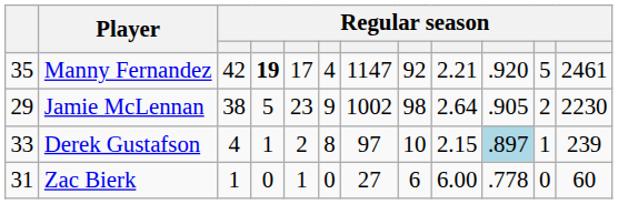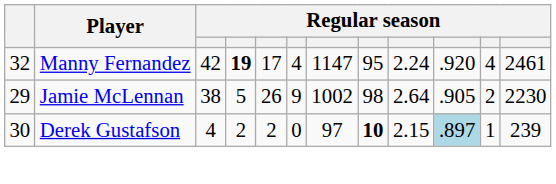 <table class="wikitable plainrowheaders" style="text-align:center;">
 <tr>
 <th scope="col" rowspan="2"></th>
 <th scope="col" rowspan="2">Player</th>
 <th scope=colgroup colspan=10>Regular season</th>
 </tr>
 <tr>
 <th scope="col"></th>
 <th scope="col"></th>
 <th scope="col"></th>
 <th scope="col"></th>
 <th scope="col"></th>
 <th scope="col"></th>
 <th scope="col"></th>
 <th scope="col"></th>
 <th scope="col"></th>
 <th scope="col"></th>
 </tr>
 <tr>
-<td scope="row">35</td>
+<td scope="row">32</td>
 <td align="left"><a href='#'>Manny Fernandez</a></td>
 <td>42</td>
 <td><strong>19</strong></td>
 <td>17</td>
 <td>4</td>
 <td>1147</td>
-<td>92</td>
-<td>2.21</td>
+<td>95</td>
+<td>2.24</td>
 <td>.920</td>
-<td>5</td>
+<td>4</td>
 <td>2461</td>
 </tr>
 <tr>
 <td scope="row">29</td>
 <td align="left"><a href='#'>Jamie McLennan</a></td>
 <td>38</td>
 <td>5</td>
-<td>23</td>
+<td>26</td>
 <td>9</td>
 <td>1002</td>
 <td>98</td>
 <td>2.64</td>
 <td>.905</td>
 <td>2</td>
 <td>2230</td>
 </tr>
 <tr>
-<td scope="row">33</td>
+<td scope="row">30</td>
 <td align="left"><a href='#'>Derek Gustafson</a></td>
 <td>4</td>
-<td>1</td>
 <td>2</td>
-<td>8</td>
+<td>2</td>
+<td>0</td>
 <td>97</td>
-<td>10</td>
+<td><strong>10</strong></td>
 <td>2.15</td>
 <td style="background: lightblue;">.897</td>
 <td>1</td>
 <td>239</td>
 </tr>
-<tr>
-<td scope="row">31</td>
-<td align="left"><a href='#'>Zac Bierk</a></td>
-<td>1</td>
-<td>0</td>
-<td>1</td>
-<td>0</td>
-<td>27</td>
-<td>6</td>
-<td>6.00</td>
-<td>.778</td>
-<td>0</td>
-<td>60</td>
-</tr>
 </table>
